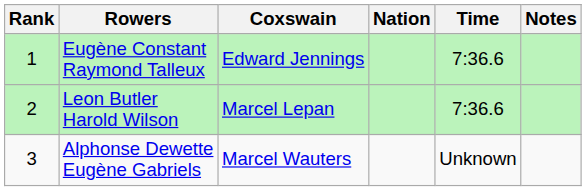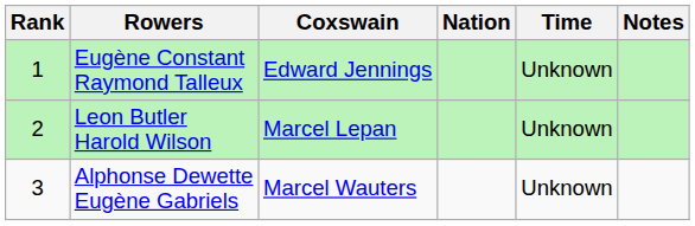 <table class="wikitable sortable" style="text-align:center">
 <tr>
 <th>Rank</th>
 <th>Rowers</th>
 <th>Coxswain</th>
 <th>Nation</th>
 <th>Time</th>
 <th>Notes</th>
 </tr>
 <tr bgcolor=bbf3bb>
 <td>1</td>
 <td align=left><a href='#'>Eugène Constant</a> <br> <a href='#'>Raymond Talleux</a></td>
 <td align=left><a href='#'>Edward Jennings</a></td>
 <td align=left></td>
-<td>7:36.6</td>
+<td data-sort-value=8:00.00>Unknown</td>
 <td></td>
 </tr>
 <tr bgcolor=bbf3bb>
 <td>2</td>
 <td align=left><a href='#'>Leon Butler</a> <br> <a href='#'>Harold Wilson</a></td>
 <td align=left><a href='#'>Marcel Lepan</a></td>
 <td align=left></td>
-<td>7:36.6</td>
+<td data-sort-value=8:00.00>Unknown</td>
 <td></td>
 </tr>
 <tr>
 <td>3</td>
 <td align=left><a href='#'>Alphonse Dewette</a> <br> <a href='#'>Eugène Gabriels</a></td>
 <td align=left><a href='#'>Marcel Wauters</a></td>
 <td align=left></td>
 <td data-sort-value=9:00.00>Unknown</td>
 <td></td>
 </tr>
 </table>
